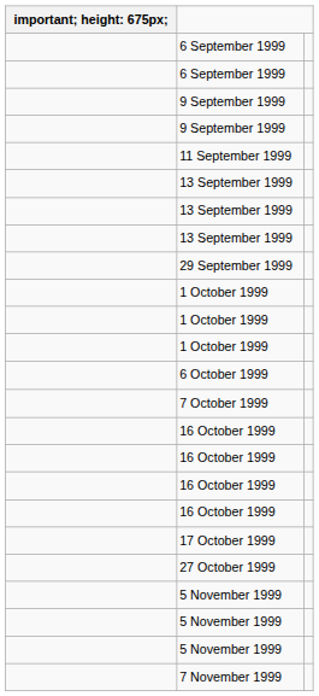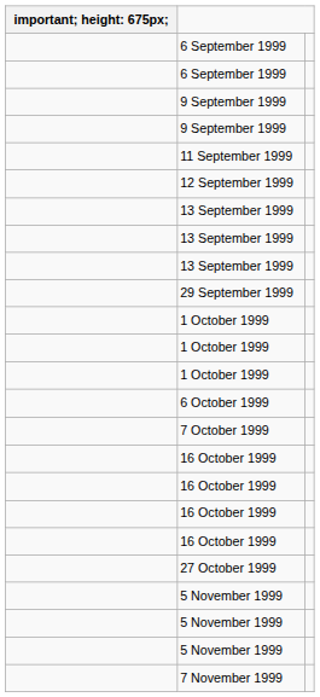 <table class="wikitable" style="font-size: 89%; float: left; width: 24em; margin-right: 1em; line-height: 1.65em">
 <tr>
 <th>important; height: 675px;</th>
 </tr>
 <tr>
 <td></td>
 <td>6 September 1999</td>
 <td><small></small></td>
 </tr>
 <tr>
 <td></td>
 <td>6 September 1999</td>
 <td><small></small></td>
 </tr>
 <tr>
 <td></td>
 <td>9 September 1999</td>
 <td><small></small></td>
 </tr>
 <tr>
 <td></td>
 <td>9 September 1999</td>
 <td><small></small></td>
 </tr>
 <tr>
 <td></td>
 <td>11 September 1999</td>
+<td><small></small></td>
+</tr>
+<tr>
+<td></td>
+<td>12 September 1999</td>
 <td><small></small></td>
 </tr>
 <tr>
 <td></td>
 <td>13 September 1999</td>
 <td><small></small></td>
 </tr>
 <tr>
 <td></td>
 <td>13 September 1999</td>
 <td><small></small></td>
 </tr>
 <tr>
 <td></td>
 <td>13 September 1999</td>
 <td><small></small></td>
 </tr>
 <tr>
 <td></td>
 <td>29 September 1999</td>
 <td><small></small></td>
 </tr>
 <tr>
 <td></td>
 <td>1 October 1999</td>
 <td><small></small></td>
 </tr>
 <tr>
 <td></td>
 <td>1 October 1999</td>
 <td><small></small></td>
 </tr>
 <tr>
 <td></td>
 <td>1 October 1999</td>
 <td><small></small></td>
 </tr>
 <tr>
 <td></td>
 <td>6 October 1999</td>
 <td><small></small> </td>
 </tr>
 <tr>
 <td></td>
 <td>7 October 1999</td>
 <td><small></small> </td>
 </tr>
 <tr>
 <td></td>
 <td>16 October 1999</td>
 <td><small></small></td>
 </tr>
 <tr>
 <td></td>
 <td>16 October 1999</td>
 <td><small></small></td>
 </tr>
 <tr>
 <td></td>
 <td>16 October 1999</td>
 <td><small></small></td>
 </tr>
 <tr>
 <td></td>
 <td>16 October 1999</td>
 <td><small></small></td>
 </tr>
 <tr>
 <td></td>
-<td>17 October 1999</td>
-<td><small></small></td>
-</tr>
-<tr>
-<td></td>
 <td>27 October 1999</td>
 <td><small></small></td>
 </tr>
 <tr>
 <td></td>
 <td>5 November 1999</td>
 <td><small></small></td>
 </tr>
 <tr>
 <td></td>
 <td>5 November 1999</td>
 <td><small></small></td>
 </tr>
 <tr>
 <td></td>
 <td>5 November 1999</td>
 <td><small></small></td>
 </tr>
 <tr>
 <td></td>
 <td>7 November 1999</td>
 <td><small></small></td>
 </tr>
 </table>
